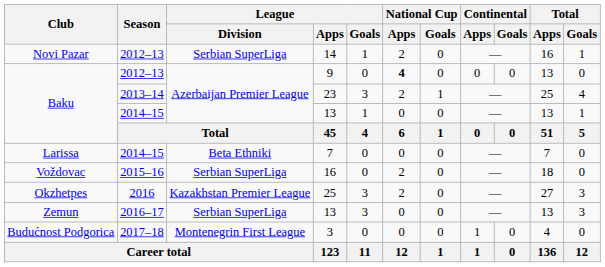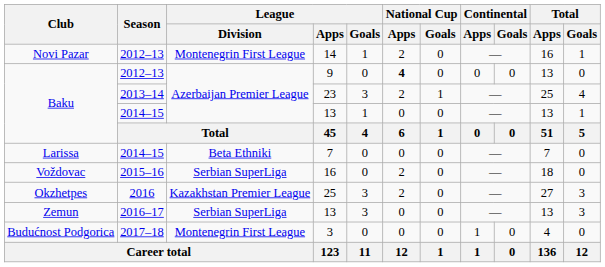 <table class="wikitable" style="text-align:center">
 <tr>
 <th rowspan="2">Club</th>
 <th rowspan="2">Season</th>
 <th colspan="3">League</th>
 <th colspan="2">National Cup</th>
 <th colspan="2">Continental</th>
 <th colspan="2">Total</th>
 </tr>
 <tr>
 <th>Division</th>
 <th>Apps</th>
 <th>Goals</th>
 <th>Apps</th>
 <th>Goals</th>
 <th>Apps</th>
 <th>Goals</th>
 <th>Apps</th>
 <th>Goals</th>
 </tr>
 <tr>
 <td><a href='#'>Novi Pazar</a></td>
 <td><a href='#'>2012–13</a></td>
-<td><a href='#'>Serbian SuperLiga</a></td>
+<td><a href='#'>Montenegrin First League</a></td>
 <td>14</td>
 <td>1</td>
 <td>2</td>
 <td>0</td>
 <td colspan="2">—</td>
 <td>16</td>
 <td>1</td>
 </tr>
 <tr>
 <td rowspan="4"><a href='#'>Baku</a></td>
 <td><a href='#'>2012–13</a></td>
 <td rowspan="3"><a href='#'>Azerbaijan Premier League</a></td>
 <td>9</td>
 <td>0</td>
 <td><strong>4</strong></td>
 <td>0</td>
 <td>0</td>
 <td>0</td>
 <td>13</td>
 <td>0</td>
 </tr>
 <tr>
 <td><a href='#'>2013–14</a></td>
 <td>23</td>
 <td>3</td>
 <td>2</td>
 <td>1</td>
 <td colspan="2">—</td>
 <td>25</td>
 <td>4</td>
 </tr>
 <tr>
 <td><a href='#'>2014–15</a></td>
 <td>13</td>
 <td>1</td>
 <td>0</td>
 <td>0</td>
 <td colspan="2">—</td>
 <td>13</td>
 <td>1</td>
 </tr>
 <tr>
 <th colspan="2">Total</th>
 <th>45</th>
 <th>4</th>
 <th>6</th>
 <th>1</th>
 <th>0</th>
 <th>0</th>
 <th>51</th>
 <th>5</th>
 </tr>
 <tr>
 <td><a href='#'>Larissa</a></td>
 <td><a href='#'>2014–15</a></td>
 <td><a href='#'>Beta Ethniki</a></td>
 <td>7</td>
 <td>0</td>
 <td>0</td>
 <td>0</td>
 <td colspan="2">—</td>
 <td>7</td>
 <td>0</td>
 </tr>
 <tr>
 <td><a href='#'>Voždovac</a></td>
 <td><a href='#'>2015–16</a></td>
 <td><a href='#'>Serbian SuperLiga</a></td>
 <td>16</td>
 <td>0</td>
 <td>2</td>
 <td>0</td>
 <td colspan="2">—</td>
 <td>18</td>
 <td>0</td>
 </tr>
 <tr>
 <td><a href='#'>Okzhetpes</a></td>
 <td><a href='#'>2016</a></td>
 <td><a href='#'>Kazakhstan Premier League</a></td>
 <td>25</td>
 <td>3</td>
 <td>2</td>
 <td>0</td>
 <td colspan="2">—</td>
 <td>27</td>
 <td>3</td>
 </tr>
 <tr>
 <td><a href='#'>Zemun</a></td>
 <td><a href='#'>2016–17</a></td>
 <td><a href='#'>Serbian SuperLiga</a></td>
 <td>13</td>
 <td>3</td>
 <td>0</td>
 <td>0</td>
 <td colspan="2">—</td>
 <td>13</td>
 <td>3</td>
 </tr>
 <tr>
 <td><a href='#'>Budućnost Podgorica</a></td>
 <td><a href='#'>2017–18</a></td>
 <td><a href='#'>Montenegrin First League</a></td>
 <td>3</td>
 <td>0</td>
 <td>0</td>
 <td>0</td>
 <td>1</td>
 <td>0</td>
 <td>4</td>
 <td>0</td>
 </tr>
 <tr>
 <th colspan="3">Career total</th>
 <th>123</th>
 <th>11</th>
 <th>12</th>
 <th>1</th>
 <th>1</th>
 <th>0</th>
 <th>136</th>
 <th>12</th>
 </tr>
 </table>
